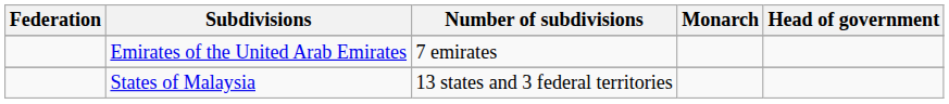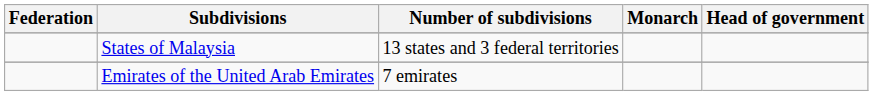 <table class="wikitable">
 <tr>
 <th>Federation</th>
 <th>Subdivisions</th>
 <th>Number of subdivisions</th>
 <th>Monarch</th>
 <th>Head of government</th>
 </tr>
 <tr>
 </tr>
 <tr>
 <td></td>
-<td><a href='#'>Emirates of the United Arab Emirates</a></td>
-<td>7 emirates</td>
+<td><a href='#'>States of Malaysia</a></td>
+<td>13 states and 3 federal territories</td>
 <td></td>
 <td></td>
 </tr>
 <tr>
 </tr>
 <tr>
 <td></td>
-<td><a href='#'>States of Malaysia</a></td>
-<td>13 states and 3 federal territories</td>
+<td><a href='#'>Emirates of the United Arab Emirates</a></td>
+<td>7 emirates</td>
 <td></td>
 <td></td>
 </tr>
 </table>
